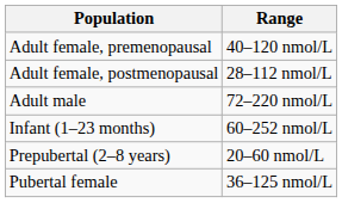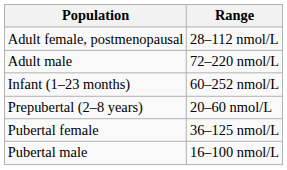 <table class="wikitable">
 <tr>
 <th>Population</th>
 <th>Range</th>
-</tr>
-<tr>
-<td>Adult female, premenopausal</td>
-<td>40–120 nmol/L</td>
 </tr>
 <tr>
 <td>Adult female, postmenopausal</td>
 <td>28–112 nmol/L</td>
 </tr>
 <tr>
 <td>Adult male</td>
 <td>72–220 nmol/L</td>
 </tr>
 <tr>
 <td>Infant (1–23 months)</td>
 <td>60–252 nmol/L</td>
 </tr>
 <tr>
 <td>Prepubertal (2–8 years)</td>
 <td>20–60 nmol/L</td>
 </tr>
 <tr>
 <td>Pubertal female</td>
 <td>36–125 nmol/L</td>
 </tr>
+<tr>
+<td>Pubertal male</td>
+<td>16–100 nmol/L</td>
+</tr>
 </table>
